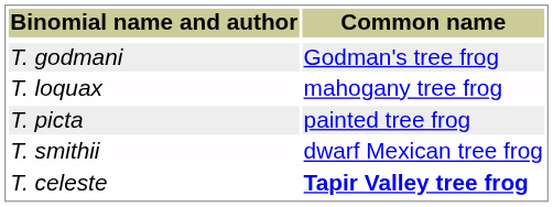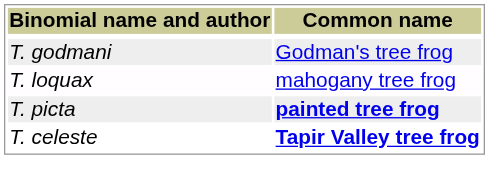 <table style="text-align:left; border:1px solid #999999; ">
 <tr style="background:#CCCC99; text-align: center; ">
 <th>Binomial name and author</th>
 <th>Common name</th>
 </tr>
 <tr>
 </tr>
 <tr style="background:#EEEEEE;">
 <td><em>T. godmani</em> </td>
 <td><a href='#'>Godman's tree frog</a></td>
 </tr>
 <tr style="background:#FFFDFF;">
 <td><em>T. loquax</em> </td>
 <td><a href='#'>mahogany tree frog</a></td>
 </tr>
 <tr style="background:#EEEEEE;">
 <td><em>T. picta</em> </td>
-<td><a href='#'>painted tree frog</a></td>
-</tr>
-<tr style="background:#FFFDFF;">
-<td><em>T. smithii</em> </td>
-<td><a href='#'>dwarf Mexican tree frog</a></td>
+<td><strong><a href='#'>painted tree frog</a></strong></td>
 </tr>
 <tr>
 <td><em>T. celeste</em> </td>
 <td><strong><a href='#'>Tapir Valley tree frog</a></strong></td>
 </tr>
 </table>
